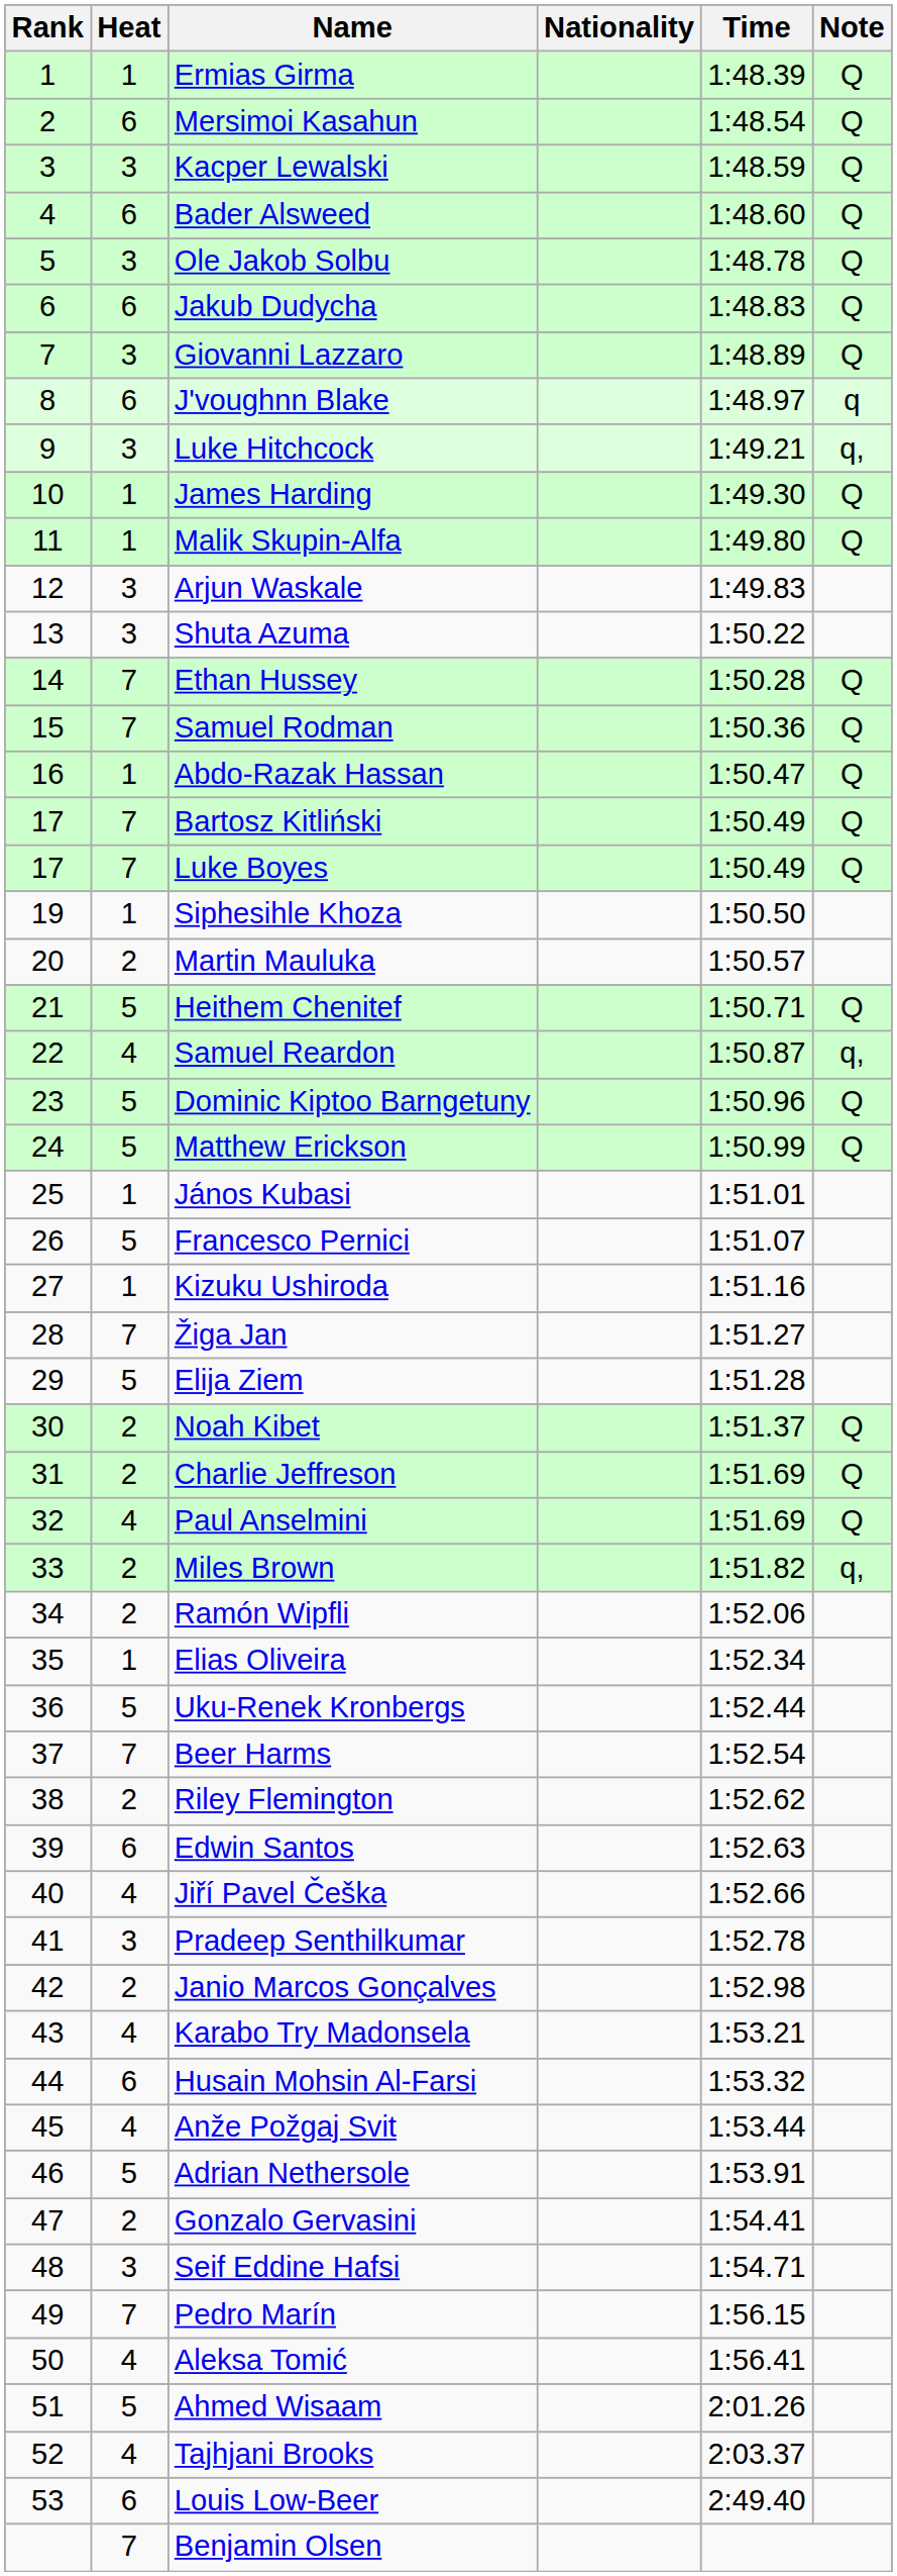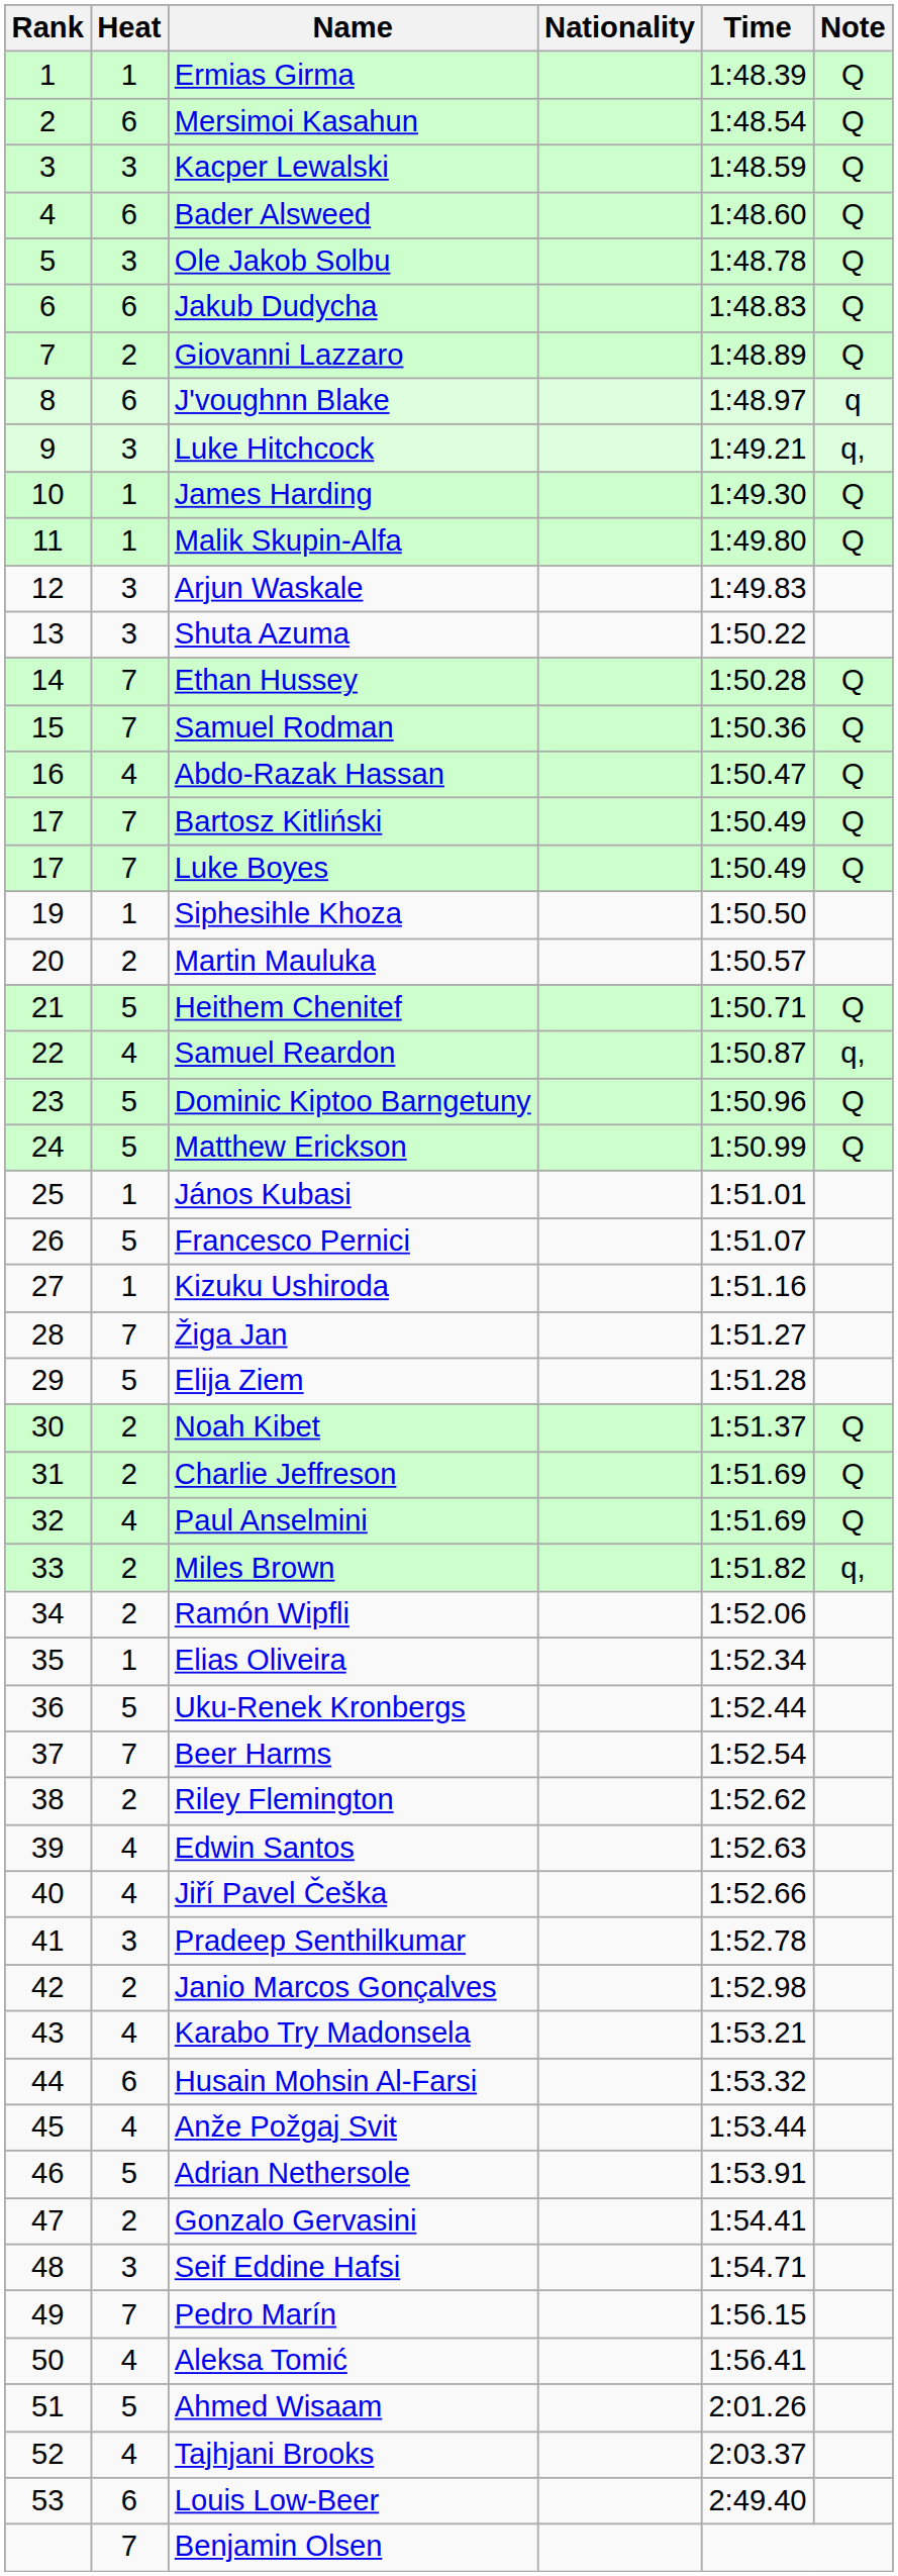 <table class="wikitable sortable" style="text-align:center">
 <tr>
 <th>Rank</th>
 <th>Heat</th>
 <th>Name</th>
 <th>Nationality</th>
 <th>Time</th>
 <th>Note</th>
 </tr>
 <tr bgcolor=ccffcc>
 <td>1</td>
 <td>1</td>
 <td align=left><a href='#'>Ermias Girma</a></td>
 <td align=left></td>
 <td>1:48.39</td>
 <td>Q</td>
 </tr>
 <tr bgcolor=ccffcc>
 <td>2</td>
 <td>6</td>
 <td align=left><a href='#'>Mersimoi Kasahun</a></td>
 <td align=left></td>
 <td>1:48.54</td>
 <td>Q</td>
 </tr>
 <tr bgcolor=ccffcc>
 <td>3</td>
 <td>3</td>
 <td align=left><a href='#'>Kacper Lewalski</a></td>
 <td align=left></td>
 <td>1:48.59</td>
 <td>Q</td>
 </tr>
 <tr bgcolor=ccffcc>
 <td>4</td>
 <td>6</td>
 <td align=left><a href='#'>Bader Alsweed</a></td>
 <td align=left></td>
 <td>1:48.60</td>
 <td>Q</td>
 </tr>
 <tr bgcolor=ccffcc>
 <td>5</td>
 <td>3</td>
 <td align=left><a href='#'>Ole Jakob Solbu</a></td>
 <td align=left></td>
 <td>1:48.78</td>
 <td>Q</td>
 </tr>
 <tr bgcolor=ccffcc>
 <td>6</td>
 <td>6</td>
 <td align=left><a href='#'>Jakub Dudycha</a></td>
 <td align=left></td>
 <td>1:48.83</td>
 <td>Q</td>
 </tr>
 <tr bgcolor=ccffcc>
 <td>7</td>
-<td>3</td>
+<td>2</td>
 <td align=left><a href='#'>Giovanni Lazzaro</a></td>
 <td align=left></td>
 <td>1:48.89</td>
 <td>Q</td>
 </tr>
 <tr bgcolor=ddffdd>
 <td>8</td>
 <td>6</td>
 <td align=left><a href='#'>J'voughnn Blake</a></td>
 <td align=left></td>
 <td>1:48.97</td>
 <td>q</td>
 </tr>
 <tr bgcolor=ddffdd>
 <td>9</td>
 <td>3</td>
 <td align=left><a href='#'>Luke Hitchcock</a></td>
 <td align=left></td>
 <td>1:49.21</td>
 <td>q, </td>
 </tr>
 <tr bgcolor=ccffcc>
 <td>10</td>
 <td>1</td>
 <td align=left><a href='#'>James Harding</a></td>
 <td align=left></td>
 <td>1:49.30</td>
 <td>Q</td>
 </tr>
 <tr bgcolor=ccffcc>
 <td>11</td>
 <td>1</td>
 <td align=left><a href='#'>Malik Skupin-Alfa</a></td>
 <td align=left></td>
 <td>1:49.80</td>
 <td>Q</td>
 </tr>
 <tr>
 <td>12</td>
 <td>3</td>
 <td align=left><a href='#'>Arjun Waskale</a></td>
 <td align=left></td>
 <td>1:49.83</td>
 <td></td>
 </tr>
 <tr>
 <td>13</td>
 <td>3</td>
 <td align=left><a href='#'>Shuta Azuma</a></td>
 <td align=left></td>
 <td>1:50.22</td>
 <td></td>
 </tr>
 <tr bgcolor=ccffcc>
 <td>14</td>
 <td>7</td>
 <td align=left><a href='#'>Ethan Hussey</a></td>
 <td align=left></td>
 <td>1:50.28</td>
 <td>Q</td>
 </tr>
 <tr bgcolor=ccffcc>
 <td>15</td>
 <td>7</td>
 <td align=left><a href='#'>Samuel Rodman</a></td>
 <td align=left></td>
 <td>1:50.36</td>
 <td>Q</td>
 </tr>
 <tr bgcolor=ccffcc>
 <td>16</td>
-<td>1</td>
+<td>4</td>
 <td align=left><a href='#'>Abdo-Razak Hassan</a></td>
 <td align=left></td>
 <td>1:50.47</td>
 <td>Q</td>
 </tr>
 <tr bgcolor=ccffcc>
 <td>17</td>
 <td>7</td>
 <td align=left><a href='#'>Bartosz Kitliński</a></td>
 <td align=left></td>
 <td>1:50.49 </td>
 <td>Q</td>
 </tr>
 <tr bgcolor=ccffcc>
 <td>17</td>
 <td>7</td>
 <td align=left><a href='#'>Luke Boyes</a></td>
 <td align=left></td>
 <td>1:50.49 </td>
 <td>Q</td>
 </tr>
 <tr>
 <td>19</td>
 <td>1</td>
 <td align=left><a href='#'>Siphesihle Khoza</a></td>
 <td align=left></td>
 <td>1:50.50</td>
 <td></td>
 </tr>
 <tr>
 <td>20</td>
 <td>2</td>
 <td align=left><a href='#'>Martin Mauluka</a></td>
 <td align=left></td>
 <td>1:50.57</td>
 <td></td>
 </tr>
 <tr bgcolor=ccffcc>
 <td>21</td>
 <td>5</td>
 <td align=left><a href='#'>Heithem Chenitef</a></td>
 <td align=left></td>
 <td>1:50.71</td>
 <td>Q</td>
 </tr>
 <tr bgcolor=ccffcc>
 <td>22</td>
 <td>4</td>
 <td align=left><a href='#'>Samuel Reardon</a></td>
 <td align=left></td>
 <td>1:50.87</td>
 <td>q, </td>
 </tr>
 <tr bgcolor=ccffcc>
 <td>23</td>
 <td>5</td>
 <td align=left><a href='#'>Dominic Kiptoo Barngetuny</a></td>
 <td align=left></td>
 <td>1:50.96</td>
 <td>Q</td>
 </tr>
 <tr bgcolor=ccffcc>
 <td>24</td>
 <td>5</td>
 <td align=left><a href='#'>Matthew Erickson</a></td>
 <td align=left></td>
 <td>1:50.99</td>
 <td>Q</td>
 </tr>
 <tr>
 <td>25</td>
 <td>1</td>
 <td align=left><a href='#'>János Kubasi</a></td>
 <td align=left></td>
 <td>1:51.01</td>
 <td></td>
 </tr>
 <tr>
 <td>26</td>
 <td>5</td>
 <td align=left><a href='#'>Francesco Pernici</a></td>
 <td align=left></td>
 <td>1:51.07</td>
 <td></td>
 </tr>
 <tr>
 <td>27</td>
 <td>1</td>
 <td align=left><a href='#'>Kizuku Ushiroda</a></td>
 <td align=left></td>
 <td>1:51.16</td>
 <td></td>
 </tr>
 <tr>
 <td>28</td>
 <td>7</td>
 <td align=left><a href='#'>Žiga Jan</a></td>
 <td align=left></td>
 <td>1:51.27</td>
 <td></td>
 </tr>
 <tr>
 <td>29</td>
 <td>5</td>
 <td align=left><a href='#'>Elija Ziem</a></td>
 <td align=left></td>
 <td>1:51.28</td>
 <td></td>
 </tr>
 <tr bgcolor=ccffcc>
 <td>30</td>
 <td>2</td>
 <td align=left><a href='#'>Noah Kibet</a></td>
 <td align=left></td>
 <td>1:51.37</td>
 <td>Q</td>
 </tr>
 <tr bgcolor=ccffcc>
 <td>31</td>
 <td>2</td>
 <td align=left><a href='#'>Charlie Jeffreson</a></td>
 <td align=left></td>
 <td>1:51.69 </td>
 <td>Q</td>
 </tr>
 <tr bgcolor=ccffcc>
 <td>32</td>
 <td>4</td>
 <td align=left><a href='#'>Paul Anselmini</a></td>
 <td align=left></td>
 <td>1:51.69 </td>
 <td>Q</td>
 </tr>
 <tr bgcolor=ccffcc>
 <td>33</td>
 <td>2</td>
 <td align=left><a href='#'>Miles Brown</a></td>
 <td align=left></td>
 <td>1:51.82</td>
 <td>q, </td>
 </tr>
 <tr>
 <td>34</td>
 <td>2</td>
 <td align=left><a href='#'>Ramón Wipfli</a></td>
 <td align=left></td>
 <td>1:52.06</td>
 <td></td>
 </tr>
 <tr>
 <td>35</td>
 <td>1</td>
 <td align=left><a href='#'>Elias Oliveira</a></td>
 <td align=left></td>
 <td>1:52.34</td>
 <td></td>
 </tr>
 <tr>
 <td>36</td>
 <td>5</td>
 <td align=left><a href='#'>Uku-Renek Kronbergs</a></td>
 <td align=left></td>
 <td>1:52.44</td>
 <td></td>
 </tr>
 <tr>
 <td>37</td>
 <td>7</td>
 <td align=left><a href='#'>Beer Harms</a></td>
 <td align=left></td>
 <td>1:52.54</td>
 <td></td>
 </tr>
 <tr>
 <td>38</td>
 <td>2</td>
 <td align=left><a href='#'>Riley Flemington</a></td>
 <td align=left></td>
 <td>1:52.62</td>
 <td></td>
 </tr>
 <tr>
 <td>39</td>
-<td>6</td>
+<td>4</td>
 <td align=left><a href='#'>Edwin Santos</a></td>
 <td align=left></td>
 <td>1:52.63</td>
 <td></td>
 </tr>
 <tr>
 <td>40</td>
 <td>4</td>
 <td align=left><a href='#'>Jiří Pavel Češka</a></td>
 <td align=left></td>
 <td>1:52.66</td>
 <td></td>
 </tr>
 <tr>
 <td>41</td>
 <td>3</td>
 <td align=left><a href='#'>Pradeep Senthilkumar</a></td>
 <td align=left></td>
 <td>1:52.78</td>
 <td></td>
 </tr>
 <tr>
 <td>42</td>
 <td>2</td>
 <td align=left><a href='#'>Janio Marcos Gonçalves</a></td>
 <td align=left></td>
 <td>1:52.98</td>
 <td></td>
 </tr>
 <tr>
 <td>43</td>
 <td>4</td>
 <td align=left><a href='#'>Karabo Try Madonsela</a></td>
 <td align=left></td>
 <td>1:53.21</td>
 <td></td>
 </tr>
 <tr>
 <td>44</td>
 <td>6</td>
 <td align=left><a href='#'>Husain Mohsin Al-Farsi</a></td>
 <td align=left></td>
 <td>1:53.32</td>
 <td></td>
 </tr>
 <tr>
 <td>45</td>
 <td>4</td>
 <td align=left><a href='#'>Anže Požgaj Svit</a></td>
 <td align=left></td>
 <td>1:53.44</td>
 <td></td>
 </tr>
 <tr>
 <td>46</td>
 <td>5</td>
 <td align=left><a href='#'>Adrian Nethersole</a></td>
 <td align=left></td>
 <td>1:53.91</td>
 <td></td>
 </tr>
 <tr>
 <td>47</td>
 <td>2</td>
 <td align=left><a href='#'>Gonzalo Gervasini</a></td>
 <td align=left></td>
 <td>1:54.41</td>
 <td></td>
 </tr>
 <tr>
 <td>48</td>
 <td>3</td>
 <td align=left><a href='#'>Seif Eddine Hafsi</a></td>
 <td align=left></td>
 <td>1:54.71</td>
 <td></td>
 </tr>
 <tr>
 <td>49</td>
 <td>7</td>
 <td align=left><a href='#'>Pedro Marín</a></td>
 <td align=left></td>
 <td>1:56.15</td>
 <td></td>
 </tr>
 <tr>
 <td>50</td>
 <td>4</td>
 <td align=left><a href='#'>Aleksa Tomić</a></td>
 <td align=left></td>
 <td>1:56.41</td>
 <td></td>
 </tr>
 <tr>
 <td>51</td>
 <td>5</td>
 <td align=left><a href='#'>Ahmed Wisaam</a></td>
 <td align=left></td>
 <td>2:01.26</td>
 <td></td>
 </tr>
 <tr>
 <td>52</td>
 <td>4</td>
 <td align=left><a href='#'>Tajhjani Brooks</a></td>
 <td align=left></td>
 <td>2:03.37</td>
 <td></td>
 </tr>
 <tr>
 <td>53</td>
 <td>6</td>
 <td align=left><a href='#'>Louis Low-Beer</a></td>
 <td align=left></td>
 <td>2:49.40</td>
 <td></td>
 </tr>
 <tr>
 <td></td>
 <td>7</td>
 <td align=left><a href='#'>Benjamin Olsen</a></td>
 <td align=left></td>
 <td colspan=2></td>
 </tr>
 </table>
